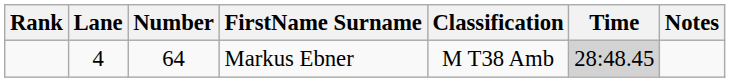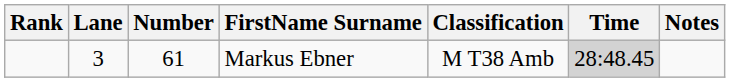 <table class="wikitable sortable" style="text-align:center">
 <tr>
 <th>Rank</th>
 <th>Lane</th>
 <th>Number</th>
 <th>FirstName Surname</th>
 <th>Classification</th>
 <th>Time</th>
 <th>Notes</th>
 </tr>
 <tr>
 <td></td>
-<td>4</td>
-<td>64</td>
+<td>3</td>
+<td>61</td>
 <td style="text-align:left"> Markus Ebner</td>
 <td>M T38 Amb</td>
 <td style="background: lightgrey;">28:48.45</td>
 <td></td>
 </tr>
 </table>
